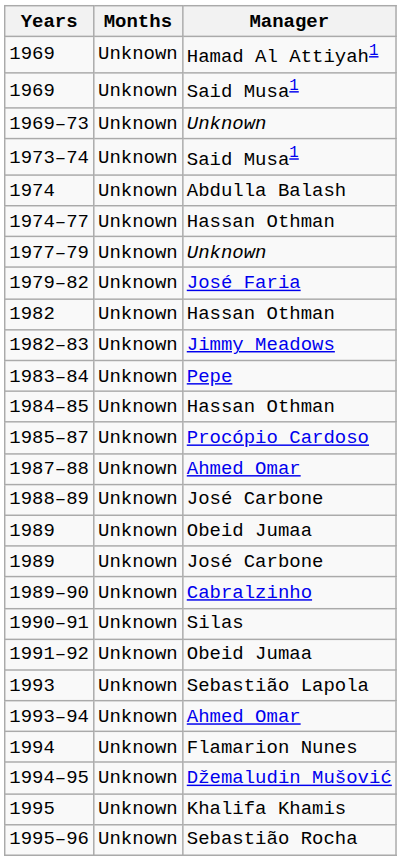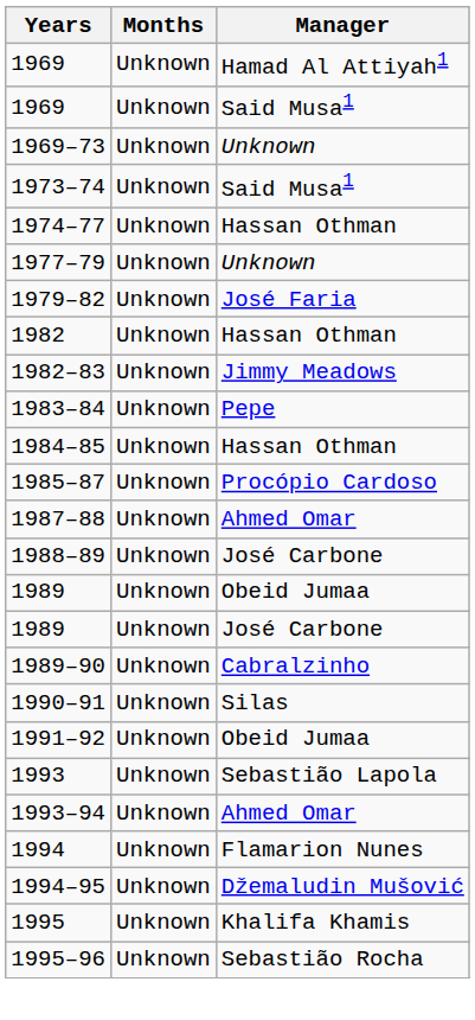 <table class="wikitable" style="float:left; margin-right:1em;">
 <tr>
 <th>Years</th>
 <th>Months</th>
 <th>Manager</th>
 </tr>
 <tr>
 <td>1969</td>
 <td>Unknown</td>
 <td> Hamad Al Attiyah<sup><a href='#'>1</a></sup></td>
 </tr>
 <tr>
 <td>1969</td>
 <td>Unknown</td>
 <td> Said Musa<sup><a href='#'>1</a></sup></td>
 </tr>
 <tr>
 <td>1969–73</td>
 <td>Unknown</td>
 <td><em>Unknown</em></td>
 </tr>
 <tr>
 <td>1973–74</td>
 <td>Unknown</td>
 <td> Said Musa<sup><a href='#'>1</a></sup></td>
-</tr>
-<tr>
-<td>1974</td>
-<td>Unknown</td>
-<td> Abdulla Balash</td>
 </tr>
 <tr>
 <td>1974–77</td>
 <td>Unknown</td>
 <td> Hassan Othman</td>
 </tr>
 <tr>
 <td>1977–79</td>
 <td>Unknown</td>
 <td><em>Unknown</em></td>
 </tr>
 <tr>
 <td>1979–82</td>
 <td>Unknown</td>
 <td> <a href='#'>José Faria</a></td>
 </tr>
 <tr>
 <td>1982</td>
 <td>Unknown</td>
 <td> Hassan Othman</td>
 </tr>
 <tr>
 <td>1982–83</td>
 <td>Unknown</td>
 <td> <a href='#'>Jimmy Meadows</a></td>
 </tr>
 <tr>
 <td>1983–84</td>
 <td>Unknown</td>
 <td> <a href='#'>Pepe</a></td>
 </tr>
 <tr>
 <td>1984–85</td>
 <td>Unknown</td>
 <td> Hassan Othman</td>
 </tr>
 <tr>
 <td>1985–87</td>
 <td>Unknown</td>
 <td> <a href='#'>Procópio Cardoso</a></td>
 </tr>
 <tr>
 <td>1987–88</td>
 <td>Unknown</td>
 <td> <a href='#'>Ahmed Omar</a></td>
 </tr>
 <tr>
 <td>1988–89</td>
 <td>Unknown</td>
 <td> José Carbone</td>
 </tr>
 <tr>
 <td>1989</td>
 <td>Unknown</td>
 <td> Obeid Jumaa</td>
 </tr>
 <tr>
 <td>1989</td>
 <td>Unknown</td>
 <td> José Carbone</td>
 </tr>
 <tr>
 <td>1989–90</td>
 <td>Unknown</td>
 <td> <a href='#'>Cabralzinho</a></td>
 </tr>
 <tr>
 <td>1990–91</td>
 <td>Unknown</td>
 <td> Silas</td>
 </tr>
 <tr>
 <td>1991–92</td>
 <td>Unknown</td>
 <td> Obeid Jumaa</td>
 </tr>
 <tr>
 <td>1993</td>
 <td>Unknown</td>
 <td> Sebastião Lapola</td>
 </tr>
 <tr>
 <td>1993–94</td>
 <td>Unknown</td>
 <td> <a href='#'>Ahmed Omar</a></td>
 </tr>
 <tr>
 <td>1994</td>
 <td>Unknown</td>
 <td> Flamarion Nunes</td>
 </tr>
 <tr>
 <td>1994–95</td>
 <td>Unknown</td>
 <td> <a href='#'>Džemaludin Mušović</a></td>
 </tr>
 <tr>
 <td>1995</td>
 <td>Unknown</td>
 <td> Khalifa Khamis</td>
 </tr>
 <tr>
 <td>1995–96</td>
 <td>Unknown</td>
 <td> Sebastião Rocha</td>
 </tr>
 <tr>
 </tr>
 </table>
